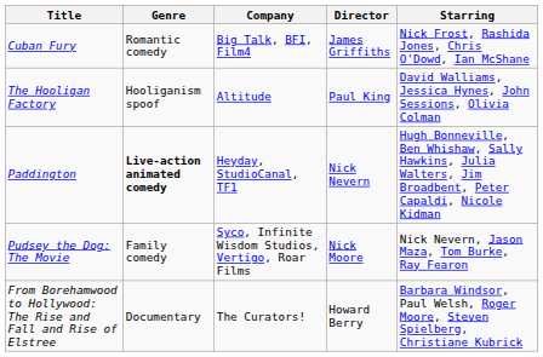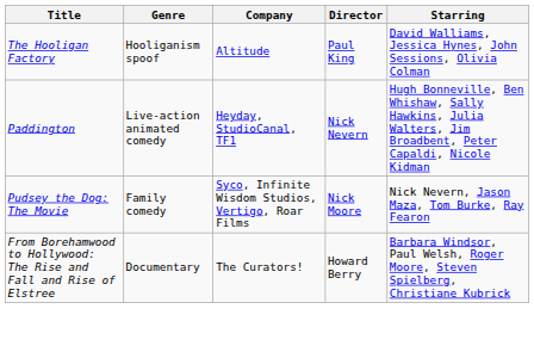 <table class="wikitable unsortable">
 <tr>
 <th>Title</th>
 <th>Genre</th>
 <th>Company</th>
 <th>Director</th>
 <th>Starring</th>
-</tr>
-<tr>
-<td><em><a href='#'>Cuban Fury</a></em></td>
-<td>Romantic comedy</td>
-<td><a href='#'>Big Talk</a>, <a href='#'>BFI</a>, <a href='#'>Film4</a></td>
-<td><a href='#'>James Griffiths</a></td>
-<td><a href='#'>Nick Frost</a>, <a href='#'>Rashida Jones</a>, <a href='#'>Chris O'Dowd</a>, <a href='#'>Ian McShane</a></td>
 </tr>
 <tr>
 <td><em><a href='#'>The Hooligan Factory</a></em></td>
 <td>Hooliganism spoof</td>
 <td><a href='#'>Altitude</a></td>
 <td><a href='#'>Paul King</a></td>
 <td><a href='#'>David Walliams</a>, <a href='#'>Jessica Hynes</a>, <a href='#'>John Sessions</a>, <a href='#'>Olivia Colman</a></td>
 </tr>
 <tr>
 <td><em><a href='#'>Paddington</a></em></td>
-<td><strong>Live-action animated comedy</strong></td>
+<td>Live-action animated comedy</td>
 <td><a href='#'>Heyday</a>, <a href='#'>StudioCanal</a>, <a href='#'>TF1</a></td>
 <td><a href='#'>Nick Nevern</a></td>
 <td><a href='#'>Hugh Bonneville</a>, <a href='#'>Ben Whishaw</a>, <a href='#'>Sally Hawkins</a>, <a href='#'>Julia Walters</a>, <a href='#'>Jim Broadbent</a>, <a href='#'>Peter Capaldi</a>, <a href='#'>Nicole Kidman</a></td>
 </tr>
 <tr>
 <td><em><a href='#'>Pudsey the Dog: The Movie</a></em></td>
 <td>Family comedy</td>
 <td><a href='#'>Syco</a>, Infinite Wisdom Studios, <a href='#'>Vertigo</a>, Roar Films</td>
 <td><a href='#'>Nick Moore</a></td>
 <td>Nick Nevern, <a href='#'>Jason Maza</a>, <a href='#'>Tom Burke</a>, <a href='#'>Ray Fearon</a></td>
 </tr>
 <tr>
 <td><em>From Borehamwood to Hollywood: The Rise and Fall and Rise of Elstree</em></td>
 <td>Documentary</td>
 <td>The Curators!</td>
 <td>Howard Berry</td>
 <td><a href='#'>Barbara Windsor</a>, Paul Welsh, <a href='#'>Roger Moore</a>, <a href='#'>Steven Spielberg</a>, <a href='#'>Christiane Kubrick</a></td>
 </tr>
 </table>
